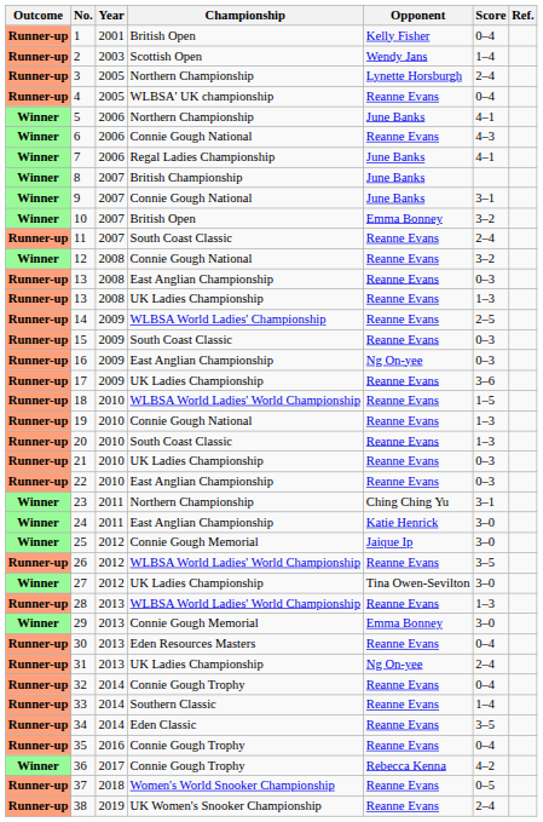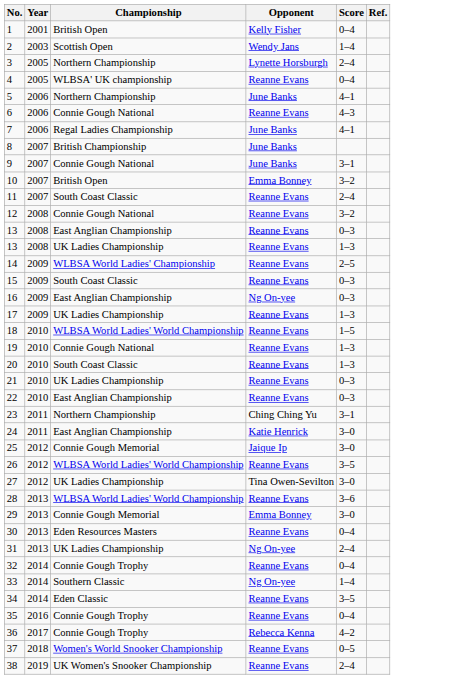 <table class="wikitable">
 <tr>
-<th>Outcome</th>
 <th>No.</th>
 <th>Year</th>
 <th>Championship</th>
 <th>Opponent</th>
 <th>Score</th>
 <th>Ref.</th>
 </tr>
 <tr>
-<th scope="row" style="background:#ffa07a;">Runner-up</th>
 <td>1</td>
 <td>2001</td>
 <td>British Open</td>
 <td><a href='#'>Kelly Fisher</a></td>
 <td>0–4</td>
 <td></td>
 </tr>
 <tr>
-<th scope="row" style="background:#ffa07a;">Runner-up</th>
 <td>2</td>
 <td>2003</td>
 <td>Scottish Open</td>
 <td><a href='#'>Wendy Jans</a></td>
 <td>1–4</td>
 <td></td>
 </tr>
 <tr>
-<th scope="row" style="background:#ffa07a;">Runner-up</th>
 <td>3</td>
 <td>2005</td>
 <td>Northern Championship</td>
 <td><a href='#'>Lynette Horsburgh</a></td>
 <td>2–4</td>
 <td></td>
 </tr>
 <tr>
-<th scope="row" style="background:#ffa07a;">Runner-up</th>
 <td>4</td>
 <td>2005</td>
 <td>WLBSA' UK championship</td>
 <td><a href='#'>Reanne Evans</a></td>
 <td>0–4</td>
 <td></td>
 </tr>
 <tr>
-<th scope="row" style="background:#98FB98">Winner</th>
 <td>5</td>
 <td>2006</td>
 <td>Northern Championship</td>
 <td><a href='#'>June Banks</a></td>
 <td>4–1</td>
 <td></td>
 </tr>
 <tr>
-<th scope="row" style="background:#98FB98">Winner</th>
 <td>6</td>
 <td>2006</td>
 <td>Connie Gough National</td>
 <td><a href='#'>Reanne Evans</a></td>
 <td>4–3</td>
 <td></td>
 </tr>
 <tr>
-<th scope="row" style="background:#98FB98">Winner</th>
 <td>7</td>
 <td>2006</td>
 <td>Regal Ladies Championship</td>
 <td><a href='#'>June Banks</a></td>
 <td>4–1</td>
 <td></td>
 </tr>
 <tr>
-<th scope="row" style="background:#98FB98">Winner</th>
 <td>8</td>
 <td>2007</td>
 <td>British Championship</td>
 <td><a href='#'>June Banks</a></td>
 <td></td>
 <td></td>
 </tr>
 <tr>
-<th scope="row" style="background:#98FB98">Winner</th>
 <td>9</td>
 <td>2007</td>
 <td>Connie Gough National</td>
 <td><a href='#'>June Banks</a></td>
 <td>3–1</td>
 <td></td>
 </tr>
 <tr>
-<th scope="row" style="background:#98FB98">Winner</th>
 <td>10</td>
 <td>2007</td>
 <td>British Open</td>
 <td><a href='#'>Emma Bonney</a></td>
 <td>3–2</td>
 <td></td>
 </tr>
 <tr>
-<th scope="row" style="background:#ffa07a;">Runner-up</th>
 <td>11</td>
 <td>2007</td>
 <td>South Coast Classic</td>
 <td><a href='#'>Reanne Evans</a></td>
 <td>2–4</td>
 <td></td>
 </tr>
 <tr>
-<th scope="row" style="background:#98FB98">Winner</th>
 <td>12</td>
 <td>2008</td>
 <td>Connie Gough National</td>
 <td><a href='#'>Reanne Evans</a></td>
 <td>3–2</td>
 <td></td>
 </tr>
 <tr>
-<th scope="row" style="background:#ffa07a;">Runner-up</th>
 <td>13</td>
 <td>2008</td>
 <td>East Anglian Championship</td>
 <td><a href='#'>Reanne Evans</a></td>
 <td>0–3</td>
 <td></td>
 </tr>
 <tr>
-<th scope="row" style="background:#ffa07a;">Runner-up</th>
 <td>13</td>
 <td>2008</td>
 <td>UK Ladies Championship</td>
 <td><a href='#'>Reanne Evans</a></td>
 <td>1–3</td>
 <td></td>
 </tr>
 <tr>
-<th scope="row" style="background:#ffa07a;">Runner-up</th>
 <td>14</td>
 <td>2009</td>
 <td><a href='#'>WLBSA World Ladies' Championship</a></td>
 <td><a href='#'>Reanne Evans</a></td>
 <td>2–5</td>
 <td></td>
 </tr>
 <tr>
-<th scope="row" style="background:#ffa07a;">Runner-up</th>
 <td>15</td>
 <td>2009</td>
 <td>South Coast Classic</td>
 <td><a href='#'>Reanne Evans</a></td>
 <td>0–3</td>
 <td></td>
 </tr>
 <tr>
-<th scope="row" style="background:#ffa07a;">Runner-up</th>
 <td>16</td>
 <td>2009</td>
 <td>East Anglian Championship</td>
 <td><a href='#'>Ng On-yee</a></td>
 <td>0–3</td>
 <td></td>
 </tr>
 <tr>
-<th scope="row" style="background:#ffa07a;">Runner-up</th>
 <td>17</td>
 <td>2009</td>
 <td>UK Ladies Championship</td>
 <td><a href='#'>Reanne Evans</a></td>
-<td>3–6</td>
+<td>1–3</td>
 <td></td>
 </tr>
 <tr>
-<th scope="row" style="background:#ffa07a;">Runner-up</th>
 <td>18</td>
 <td>2010</td>
 <td><a href='#'>WLBSA World Ladies' World Championship</a></td>
 <td><a href='#'>Reanne Evans</a></td>
 <td>1–5</td>
 <td></td>
 </tr>
 <tr>
-<th scope="row" style="background:#ffa07a;">Runner-up</th>
 <td>19</td>
 <td>2010</td>
 <td>Connie Gough National</td>
 <td><a href='#'>Reanne Evans</a></td>
 <td>1–3</td>
 <td></td>
 </tr>
 <tr>
-<th scope="row" style="background:#ffa07a;">Runner-up</th>
 <td>20</td>
 <td>2010</td>
 <td>South Coast Classic</td>
 <td><a href='#'>Reanne Evans</a></td>
 <td>1–3</td>
 <td></td>
 </tr>
 <tr>
-<th scope="row" style="background:#ffa07a;">Runner-up</th>
 <td>21</td>
 <td>2010</td>
 <td>UK Ladies Championship</td>
 <td><a href='#'>Reanne Evans</a></td>
 <td>0–3</td>
 <td></td>
 </tr>
 <tr>
-<th scope="row" style="background:#ffa07a;">Runner-up</th>
 <td>22</td>
 <td>2010</td>
 <td>East Anglian Championship</td>
 <td><a href='#'>Reanne Evans</a></td>
 <td>0–3</td>
 <td></td>
 </tr>
 <tr>
-<th scope="row" style="background:#98FB98">Winner</th>
 <td>23</td>
 <td>2011</td>
 <td>Northern Championship</td>
 <td>Ching Ching Yu</td>
 <td>3–1</td>
 <td></td>
 </tr>
 <tr>
-<th scope="row" style="background:#98FB98">Winner</th>
 <td>24</td>
 <td>2011</td>
 <td>East Anglian Championship</td>
 <td><a href='#'>Katie Henrick</a></td>
 <td>3–0</td>
 <td></td>
 </tr>
 <tr>
-<th scope="row" style="background:#98FB98">Winner</th>
 <td>25</td>
 <td>2012</td>
 <td>Connie Gough Memorial</td>
 <td><a href='#'>Jaique Ip</a></td>
 <td>3–0</td>
 <td></td>
 </tr>
 <tr>
-<th scope="row" style="background:#ffa07a;">Runner-up</th>
 <td>26</td>
 <td>2012</td>
 <td><a href='#'>WLBSA World Ladies' World Championship</a></td>
 <td><a href='#'>Reanne Evans</a></td>
 <td>3–5</td>
 <td></td>
 </tr>
 <tr>
-<th scope="row" style="background:#98FB98">Winner</th>
 <td>27</td>
 <td>2012</td>
 <td>UK Ladies Championship</td>
 <td>Tina Owen-Sevilton</td>
 <td>3–0</td>
 <td></td>
 </tr>
 <tr>
-<th scope="row" style="background:#ffa07a;">Runner-up</th>
 <td>28</td>
 <td>2013</td>
 <td><a href='#'>WLBSA World Ladies' World Championship</a></td>
 <td><a href='#'>Reanne Evans</a></td>
-<td>1–3</td>
+<td>3–6</td>
 <td></td>
 </tr>
 <tr>
-<th scope="row" style="background:#98FB98">Winner</th>
 <td>29</td>
 <td>2013</td>
 <td>Connie Gough Memorial</td>
 <td><a href='#'>Emma Bonney</a></td>
 <td>3–0</td>
 <td></td>
 </tr>
 <tr>
-<th scope="row" style="background:#ffa07a;">Runner-up</th>
 <td>30</td>
 <td>2013</td>
 <td>Eden Resources Masters</td>
 <td><a href='#'>Reanne Evans</a></td>
 <td>0–4</td>
 <td></td>
 </tr>
 <tr>
-<th scope="row" style="background:#ffa07a;">Runner-up</th>
 <td>31</td>
 <td>2013</td>
 <td>UK Ladies Championship</td>
 <td><a href='#'>Ng On-yee</a></td>
 <td>2–4</td>
 <td></td>
 </tr>
 <tr>
-<th scope="row" style="background:#ffa07a;">Runner-up</th>
 <td>32</td>
 <td>2014</td>
 <td>Connie Gough Trophy</td>
 <td><a href='#'>Reanne Evans</a></td>
 <td>0–4</td>
 <td></td>
 </tr>
 <tr>
-<th scope="row" style="background:#ffa07a;">Runner-up</th>
 <td>33</td>
 <td>2014</td>
 <td>Southern Classic</td>
-<td><a href='#'>Reanne Evans</a></td>
+<td><a href='#'>Ng On-yee</a></td>
 <td>1–4</td>
 <td></td>
 </tr>
 <tr>
-<th scope="row" style="background:#ffa07a;">Runner-up</th>
 <td>34</td>
 <td>2014</td>
 <td>Eden Classic</td>
 <td><a href='#'>Reanne Evans</a></td>
 <td>3–5</td>
 <td></td>
 </tr>
 <tr>
-<th scope="row" style="background:#ffa07a;">Runner-up</th>
 <td>35</td>
 <td>2016</td>
 <td>Connie Gough Trophy</td>
 <td><a href='#'>Reanne Evans</a></td>
 <td>0–4</td>
 <td></td>
 </tr>
 <tr>
-<th scope="row" style="background:#98FB98">Winner</th>
 <td>36</td>
 <td>2017</td>
 <td>Connie Gough Trophy</td>
 <td><a href='#'>Rebecca Kenna</a></td>
 <td>4–2</td>
 <td></td>
 </tr>
 <tr>
-<th scope="row" style="background:#ffa07a;">Runner-up</th>
 <td>37</td>
 <td>2018</td>
 <td><a href='#'>Women's World Snooker Championship</a></td>
 <td><a href='#'>Reanne Evans</a></td>
 <td>0–5</td>
 <td></td>
 </tr>
 <tr>
-<th scope="row" style="background:#ffa07a;">Runner-up</th>
 <td>38</td>
 <td>2019</td>
 <td>UK Women's Snooker Championship</td>
 <td><a href='#'>Reanne Evans</a></td>
 <td>2–4</td>
 <td></td>
 </tr>
 </table>
